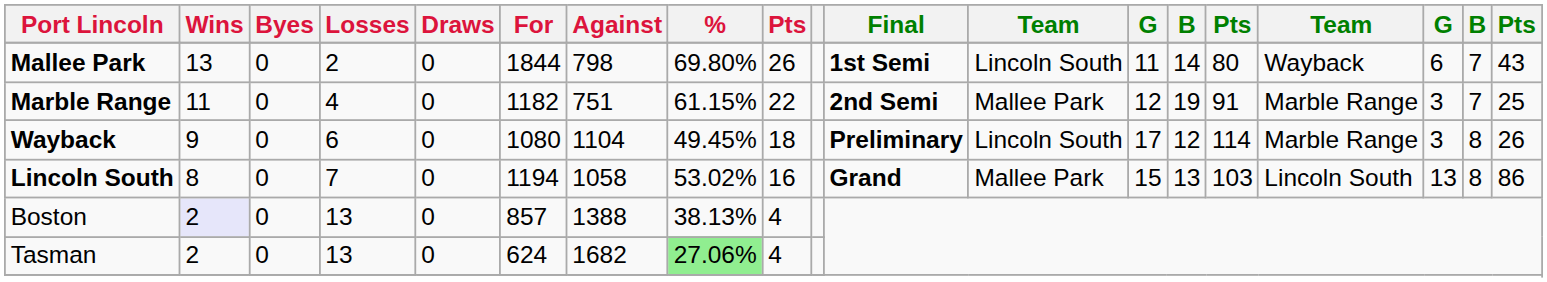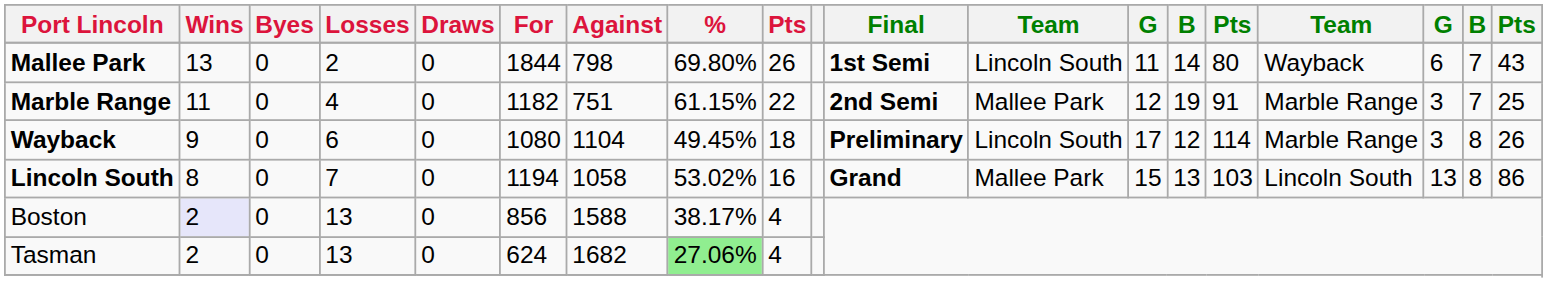 <table style="font-size: 85%; text-align: left;" class="wikitable">
 <tr>
 <th style="color:crimson">Port Lincoln</th>
 <th style="color:crimson">Wins</th>
 <th style="color:crimson">Byes</th>
 <th style="color:crimson">Losses</th>
 <th style="color:crimson">Draws</th>
 <th style="color:crimson">For</th>
 <th style="color:crimson">Against</th>
 <th style="color:crimson">%</th>
 <th style="color:crimson">Pts</th>
 <th></th>
 <th style="color:green">Final</th>
 <th style="color:green">Team</th>
 <th style="color:green">G</th>
 <th style="color:green">B</th>
 <th style="color:green">Pts</th>
 <th style="color:green">Team</th>
 <th style="color:green">G</th>
 <th style="color:green">B</th>
 <th style="color:green">Pts</th>
 </tr>
 <tr>
 </tr>
 <tr>
 </tr>
 <tr>
 <td><strong>	Mallee Park	</strong></td>
 <td>13</td>
 <td>0</td>
 <td>2</td>
 <td>0</td>
 <td>1844</td>
 <td>798</td>
 <td>69.80%</td>
 <td>26</td>
 <td></td>
 <td><strong>1st Semi</strong></td>
 <td>Lincoln South</td>
 <td>11</td>
 <td>14</td>
 <td>80</td>
 <td>Wayback</td>
 <td>6</td>
 <td>7</td>
 <td>43</td>
 </tr>
 <tr>
 <td><strong>	Marble Range	</strong></td>
 <td>11</td>
 <td>0</td>
 <td>4</td>
 <td>0</td>
 <td>1182</td>
 <td>751</td>
 <td>61.15%</td>
 <td>22</td>
 <td></td>
 <td><strong>2nd Semi</strong></td>
 <td>Mallee Park</td>
 <td>12</td>
 <td>19</td>
 <td>91</td>
 <td>Marble Range</td>
 <td>3</td>
 <td>7</td>
 <td>25</td>
 </tr>
 <tr>
 <td><strong>	Wayback	</strong></td>
 <td>9</td>
 <td>0</td>
 <td>6</td>
 <td>0</td>
 <td>1080</td>
 <td>1104</td>
 <td>49.45%</td>
 <td>18</td>
 <td></td>
 <td><strong>Preliminary</strong></td>
 <td>Lincoln South</td>
 <td>17</td>
 <td>12</td>
 <td>114</td>
 <td>Marble Range</td>
 <td>3</td>
 <td>8</td>
 <td>26</td>
 </tr>
 <tr>
 <td><strong>	Lincoln South	</strong></td>
 <td>8</td>
 <td>0</td>
 <td>7</td>
 <td>0</td>
 <td>1194</td>
 <td>1058</td>
 <td>53.02%</td>
 <td>16</td>
 <td></td>
 <td><strong>Grand</strong></td>
 <td>Mallee Park</td>
 <td>15</td>
 <td>13</td>
 <td>103</td>
 <td>Lincoln South</td>
 <td>13</td>
 <td>8</td>
 <td>86</td>
 </tr>
 <tr>
 <td>Boston</td>
 <td style="background: lavender;">2</td>
 <td>0</td>
 <td>13</td>
 <td>0</td>
-<td>857</td>
-<td>1388</td>
-<td>38.13%</td>
+<td>856</td>
+<td>1588</td>
+<td>38.17%</td>
 <td>4</td>
 <td></td>
 </tr>
 <tr>
 <td>Tasman</td>
 <td>2</td>
 <td>0</td>
 <td>13</td>
 <td>0</td>
 <td>624</td>
 <td>1682</td>
 <td style="background: lightgreen;">27.06%</td>
 <td>4</td>
 <td></td>
 </tr>
 <tr>
 </tr>
 </table>
